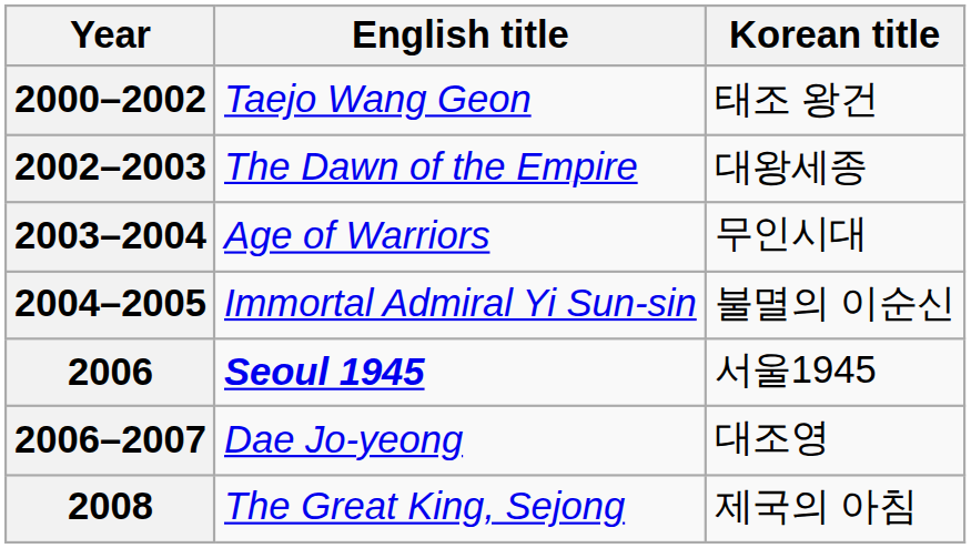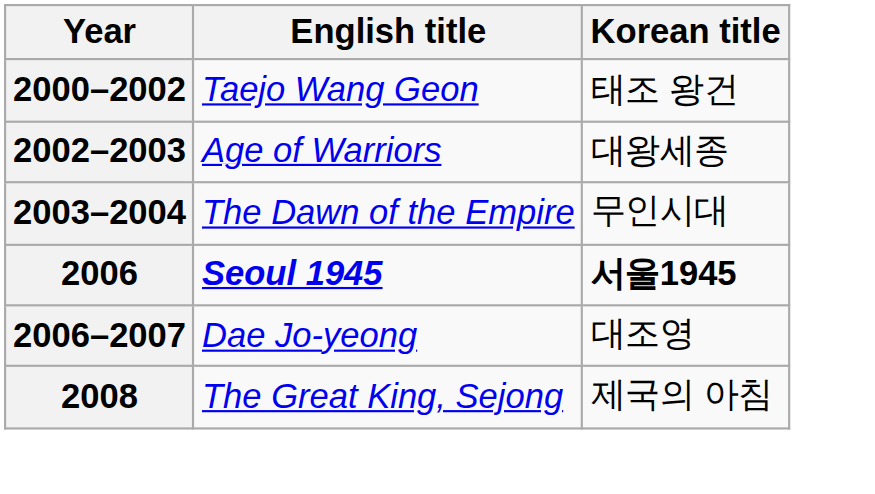 <table class="wikitable plainrowheaders">
 <tr>
 <th scope="col">Year</th>
 <th scope="col">English title</th>
 <th scope="col">Korean title</th>
 </tr>
 <tr>
 <th scope="row">2000–2002</th>
 <td><em><a href='#'>Taejo Wang Geon</a></em></td>
 <td>태조 왕건</td>
 </tr>
 <tr>
 <th scope="row">2002–2003</th>
-<td><em><a href='#'>The Dawn of the Empire</a></em></td>
+<td><em><a href='#'>Age of Warriors</a></em></td>
 <td>대왕세종</td>
 </tr>
 <tr>
 <th scope="row">2003–2004</th>
-<td><em><a href='#'>Age of Warriors</a></em></td>
+<td><em><a href='#'>The Dawn of the Empire</a></em></td>
 <td>무인시대</td>
-</tr>
-<tr>
-<th scope="row">2004–2005</th>
-<td><em><a href='#'>Immortal Admiral Yi Sun-sin</a></em></td>
-<td>불멸의 이순신</td>
 </tr>
 <tr>
 <th scope="row">2006</th>
 <td><strong><em><a href='#'>Seoul 1945</a></em></strong></td>
-<td>서울1945</td>
+<td><strong>서울1945</strong></td>
 </tr>
 <tr>
 <th scope="row">2006–2007</th>
 <td><em><a href='#'>Dae Jo-yeong</a></em></td>
 <td>대조영</td>
 </tr>
 <tr>
 <th scope="row">2008</th>
 <td><em><a href='#'>The Great King, Sejong</a></em></td>
 <td>제국의 아침</td>
 </tr>
 </table>
